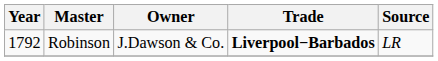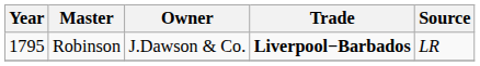 <table class=" wikitable">
 <tr>
 <th>Year</th>
 <th>Master</th>
 <th>Owner</th>
 <th>Trade</th>
 <th>Source</th>
 </tr>
 <tr>
-<td>1792</td>
+<td>1795</td>
 <td>Robinson</td>
 <td>J.Dawson & Co.</td>
 <td><strong>Liverpool−Barbados</strong></td>
 <td><em>LR</em></td>
 </tr>
 <tr>
 </tr>
 </table>
